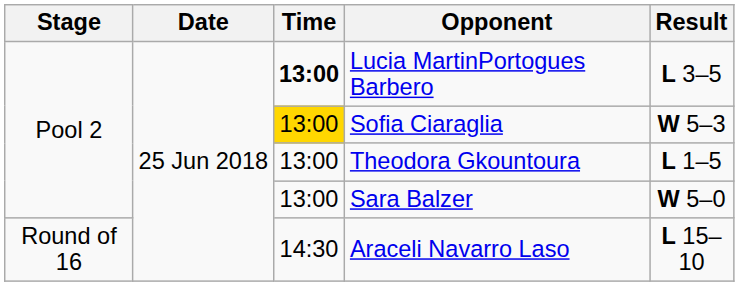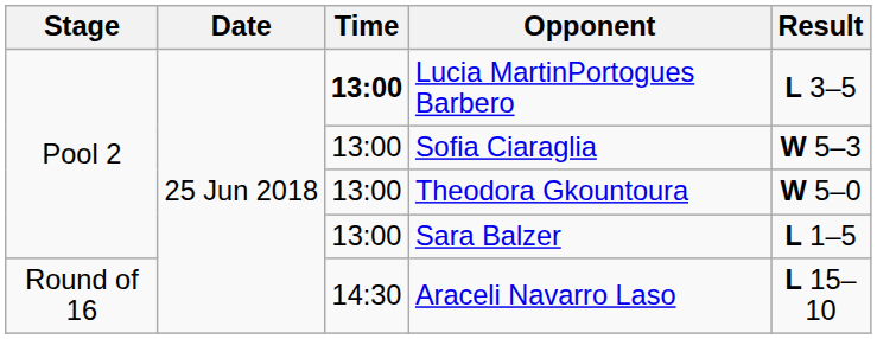 <table class=wikitable>
 <tr>
 <th width=80>Stage</th>
 <th>Date</th>
 <th>Time</th>
 <th width=200>Opponent</th>
 <th width=50>Result</th>
 </tr>
 <tr align=center>
 <td rowspan=4>Pool 2</td>
 <td rowspan=5>25 Jun 2018</td>
 <td><strong>13:00</strong></td>
 <td align=left> <a href='#'>Lucia MartinPortogues Barbero</a></td>
 <td><strong>L</strong> 3–5</td>
 </tr>
 <tr align=center>
-<td style="background: gold;">13:00</td>
+<td>13:00</td>
 <td align=left> <a href='#'>Sofia Ciaraglia</a></td>
 <td><strong>W</strong> 5–3</td>
 </tr>
 <tr align=center>
 <td>13:00</td>
 <td align=left> <a href='#'>Theodora Gkountoura</a></td>
-<td><strong>L</strong> 1–5</td>
+<td><strong>W</strong> 5–0</td>
 </tr>
 <tr align=center>
 <td>13:00</td>
 <td align=left> <a href='#'>Sara Balzer</a></td>
-<td><strong>W</strong> 5–0</td>
+<td><strong>L</strong> 1–5</td>
 </tr>
 <tr align=center>
 <td>Round of 16</td>
 <td>14:30</td>
 <td align=left> <a href='#'>Araceli Navarro Laso</a></td>
 <td><strong>L</strong> 15–10</td>
 </tr>
 </table>
